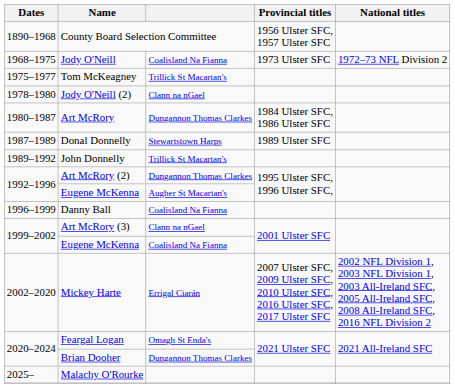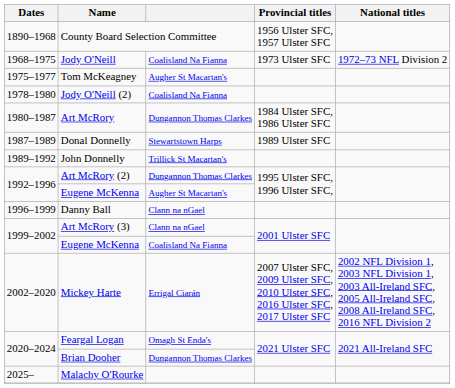 <table class="wikitable alternance">
 <tr>
 <th>Dates</th>
 <th>Name</th>
 <th></th>
 <th class="unsortable">Provincial titles</th>
 <th class="unsortable">National titles</th>
 </tr>
 <tr>
 <td>1890–1968</td>
 <td colspan="2">County Board Selection Committee</td>
 <td>1956 Ulster SFC,<br>1957 Ulster SFC</td>
 <td></td>
 </tr>
 <tr>
 <td>1968–1975</td>
 <td><a href='#'>Jody O'Neill</a></td>
 <td><small><a href='#'>Coalisland Na Fianna</a></small></td>
 <td>1973 Ulster SFC</td>
 <td><a href='#'>1972–73 NFL</a> Division 2</td>
 </tr>
 <tr>
 <td>1975–1977</td>
 <td>Tom McKeagney</td>
-<td><small><a href='#'>Trillick St Macartan's</a></small></td>
+<td><small><a href='#'>Augher St Macartan's</a></small></td>
 <td></td>
 <td></td>
 </tr>
 <tr>
 <td>1978–1980</td>
 <td><a href='#'>Jody O'Neill</a> (2)</td>
-<td><small><a href='#'>Clann na nGael</a></small></td>
+<td><small><a href='#'>Coalisland Na Fianna</a></small></td>
 <td></td>
 <td></td>
 </tr>
 <tr>
 <td>1980–1987</td>
 <td><a href='#'>Art McRory</a></td>
 <td><small><a href='#'>Dungannon Thomas Clarkes</a></small></td>
 <td>1984 Ulster SFC,<br>1986 Ulster SFC</td>
 <td></td>
 </tr>
 <tr>
 <td>1987–1989</td>
 <td>Donal Donnelly</td>
 <td><small><a href='#'>Stewartstown Harps</a></small></td>
 <td>1989 Ulster SFC</td>
 <td></td>
 </tr>
 <tr>
 <td>1989–1992</td>
 <td>John Donnelly</td>
 <td><small><a href='#'>Trillick St Macartan's</a></small></td>
 <td></td>
 <td></td>
 </tr>
 <tr>
 <td rowspan="2">1992–1996</td>
 <td><a href='#'>Art McRory</a> (2)</td>
 <td><small><a href='#'>Dungannon Thomas Clarkes</a></small></td>
 <td rowspan="2">1995 Ulster SFC,<br>1996 Ulster SFC,</td>
 <td rowspan="2"></td>
 </tr>
 <tr>
 <td><a href='#'>Eugene McKenna</a></td>
 <td><small><a href='#'>Augher St Macartan's</a></small></td>
 </tr>
 <tr>
 <td>1996–1999</td>
 <td>Danny Ball</td>
-<td><small><a href='#'>Coalisland Na Fianna</a></small></td>
+<td><small><a href='#'>Clann na nGael</a></small></td>
 <td></td>
 <td></td>
 </tr>
 <tr>
 <td rowspan="2">1999–2002</td>
 <td><a href='#'>Art McRory</a> (3)</td>
 <td><small><a href='#'>Clann na nGael</a></small></td>
 <td rowspan="2"><a href='#'>2001 Ulster SFC</a></td>
 <td rowspan="2"></td>
 </tr>
 <tr>
 <td><a href='#'>Eugene McKenna</a></td>
 <td><small><a href='#'>Coalisland Na Fianna</a></small></td>
 </tr>
 <tr>
 <td>2002–2020</td>
 <td><a href='#'>Mickey Harte</a></td>
 <td><small><a href='#'>Errigal Ciarán</a></small></td>
 <td>2007 Ulster SFC,<br><a href='#'>2009 Ulster SFC</a>,<br><a href='#'>2010 Ulster SFC</a>,<br><a href='#'>2016 Ulster SFC</a>,<br><a href='#'>2017 Ulster SFC</a></td>
 <td><a href='#'>2002 NFL Division 1</a>,<br><a href='#'>2003 NFL Division 1</a>,<br><a href='#'>2003 All-Ireland SFC</a>,<br><a href='#'>2005 All-Ireland SFC</a>,<br><a href='#'>2008 All-Ireland SFC</a>,<br><a href='#'>2016 NFL Division 2</a></td>
 </tr>
 <tr>
 <td rowspan="2">2020–2024</td>
 <td><a href='#'>Feargal Logan</a></td>
 <td><small><a href='#'>Omagh St Enda's</a></small></td>
 <td rowspan="2"><a href='#'>2021 Ulster SFC</a></td>
 <td rowspan="2"><a href='#'>2021 All-Ireland SFC</a></td>
 </tr>
 <tr>
 <td><a href='#'>Brian Dooher</a></td>
 <td><small><a href='#'>Dungannon Thomas Clarkes</a></small></td>
 </tr>
 <tr>
 <td>2025–</td>
 <td><a href='#'>Malachy O'Rourke</a></td>
 <td><small></small></td>
 <td></td>
 <td></td>
 </tr>
 <tr>
 </tr>
 </table>
